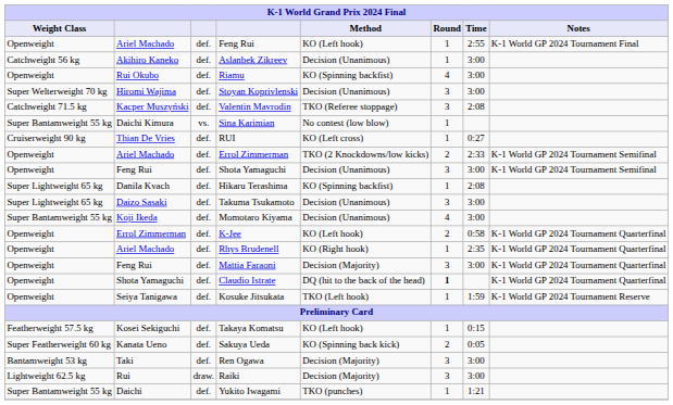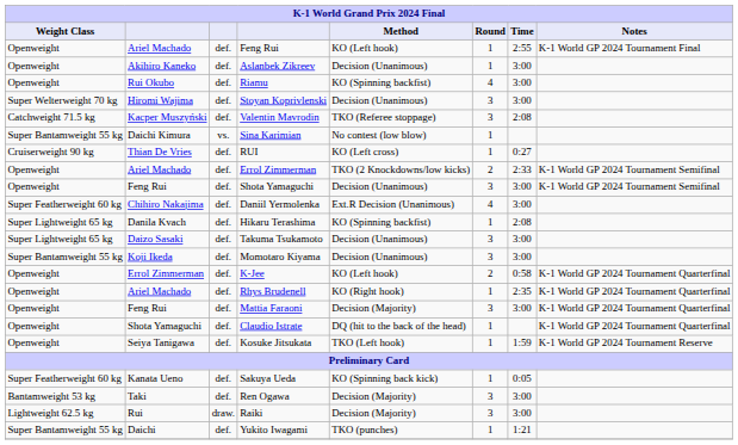 <table class="wikitable" style="font-size: 80%;">
 <tr>
 <th colspan="8" style="background-color: #ccf; color: #000080; text-align: center;"><strong>K-1 World Grand Prix 2024 Final</strong></th>
 </tr>
 <tr>
 <th colspan="1" style="background-color: #E6E8FA; color: #000000; text-align: center;">Weight Class</th>
 <th colspan="1" style="background-color: #E6E8FA; color: #000000; text-align: center;"></th>
 <th colspan="1" style="background-color: #E6E8FA; color: #000000; text-align: center;"></th>
 <th colspan="1" style="background-color: #E6E8FA; color: #000000; text-align: center;"></th>
 <th colspan="1" style="background-color: #E6E8FA; color: #000000; text-align: center;">Method</th>
 <th colspan="1" style="background-color: #E6E8FA; color: #000000; text-align: center;">Round</th>
 <th colspan="1" style="background-color: #E6E8FA; color: #000000; text-align: center;">Time</th>
 <th colspan="1" style="background-color: #E6E8FA; color: #000000; text-align: center;">Notes</th>
 </tr>
 <tr>
 <td>Openweight</td>
 <td> <a href='#'>Ariel Machado</a></td>
 <td align=center>def.</td>
 <td> Feng Rui</td>
 <td>KO (Left hook)</td>
 <td align=center>1</td>
 <td align=center>2:55</td>
 <td>K-1 World GP 2024 Tournament Final</td>
 </tr>
 <tr>
-<td>Catchweight 56 kg</td>
+<td>Openweight</td>
 <td> <a href='#'>Akihiro Kaneko</a></td>
 <td align=center>def.</td>
 <td> <a href='#'>Aslanbek Zikreev</a></td>
 <td>Decision (Unanimous)</td>
 <td align=center>1</td>
 <td align=center>3:00</td>
 <td></td>
 </tr>
 <tr>
 <td>Openweight</td>
 <td> <a href='#'>Rui Okubo</a></td>
 <td align=center>def.</td>
 <td> <a href='#'>Riamu</a></td>
 <td>KO (Spinning backfist)</td>
 <td align=center>4</td>
 <td align=center>3:00</td>
 <td></td>
 </tr>
 <tr>
 <td>Super Welterweight 70 kg</td>
 <td> <a href='#'>Hiromi Wajima</a></td>
 <td align=center>def.</td>
 <td> <a href='#'>Stoyan Koprivlenski</a></td>
 <td>Decision (Unanimous)</td>
 <td align=center>3</td>
 <td align=center>3:00</td>
 <td></td>
 </tr>
 <tr>
 <td>Catchweight 71.5 kg</td>
 <td> <a href='#'>Kacper Muszyński</a></td>
 <td align=center>def.</td>
 <td> <a href='#'>Valentin Mavrodin</a></td>
 <td>TKO (Referee stoppage)</td>
 <td align=center>3</td>
 <td align=center>2:08</td>
 <td></td>
 </tr>
 <tr>
 <td>Super Bantamweight 55 kg</td>
 <td> Daichi Kimura</td>
 <td align=center>vs.</td>
 <td> <a href='#'>Sina Karimian</a></td>
 <td>No contest (low blow)</td>
 <td align=center>1</td>
 <td align=center></td>
 <td></td>
 </tr>
 <tr>
 <td>Cruiserweight 90 kg</td>
 <td> <a href='#'>Thian De Vries</a></td>
 <td align=center>def.</td>
 <td> RUI</td>
 <td>KO (Left cross)</td>
 <td align=center>1</td>
 <td align=center>0:27</td>
 <td></td>
 </tr>
 <tr>
 <td>Openweight</td>
 <td> <a href='#'>Ariel Machado</a></td>
 <td align=center>def.</td>
 <td> <a href='#'>Errol Zimmerman</a></td>
 <td>TKO (2 Knockdowns/low kicks)</td>
 <td align=center>2</td>
 <td align=center>2:33</td>
 <td>K-1 World GP 2024 Tournament Semifinal</td>
 </tr>
 <tr>
 <td>Openweight</td>
 <td> Feng Rui</td>
 <td align=center>def.</td>
 <td> Shota Yamaguchi</td>
 <td>Decision (Unanimous)</td>
 <td align=center>3</td>
 <td align=center>3:00</td>
 <td>K-1 World GP 2024 Tournament Semifinal</td>
 </tr>
 <tr>
+<td>Super Featherweight 60 kg</td>
+<td> <a href='#'>Chihiro Nakajima</a></td>
+<td align=center>def.</td>
+<td> Daniil Yermolenka</td>
+<td>Ext.R Decision (Unanimous)</td>
+<td align=center>4</td>
+<td align=center>3:00</td>
+<td></td>
+</tr>
+<tr>
 <td>Super Lightweight 65 kg</td>
 <td> Danila Kvach</td>
 <td align=center>def.</td>
 <td> Hikaru Terashima</td>
 <td>KO (Spinning backfist)</td>
 <td align=center>1</td>
 <td align=center>2:08</td>
 <td></td>
 </tr>
 <tr>
 <td>Super Lightweight 65 kg</td>
 <td> <a href='#'>Daizo Sasaki</a></td>
 <td align=center>def.</td>
 <td> Takuma Tsukamoto</td>
 <td>Decision (Unanimous)</td>
 <td align=center>3</td>
 <td align=center>3:00</td>
 <td></td>
 </tr>
 <tr>
 <td>Super Bantamweight 55 kg</td>
 <td> <a href='#'>Koji Ikeda</a></td>
 <td align=center>def.</td>
 <td> Momotaro Kiyama</td>
 <td>Decision (Unanimous)</td>
-<td align=center>4</td>
+<td align=center>3</td>
 <td align=center>3:00</td>
 <td></td>
 </tr>
 <tr>
 <td>Openweight</td>
 <td> <a href='#'>Errol Zimmerman</a></td>
 <td align=center>def.</td>
 <td> <a href='#'>K-Jee</a></td>
 <td>KO (Left hook)</td>
 <td align=center>2</td>
 <td align=center>0:58</td>
 <td>K-1 World GP 2024 Tournament Quarterfinal</td>
 </tr>
 <tr>
 <td>Openweight</td>
 <td> <a href='#'>Ariel Machado</a></td>
 <td align=center>def.</td>
 <td> <a href='#'>Rhys Brudenell</a></td>
 <td>KO (Right hook)</td>
 <td align=center>1</td>
 <td align=center>2:35</td>
 <td>K-1 World GP 2024 Tournament Quarterfinal</td>
 </tr>
 <tr>
 <td>Openweight</td>
 <td> Feng Rui</td>
 <td align=center>def.</td>
 <td> <a href='#'>Mattia Faraoni</a></td>
 <td>Decision (Majority)</td>
 <td align=center>3</td>
 <td align=center>3:00</td>
 <td>K-1 World GP 2024 Tournament Quarterfinal</td>
 </tr>
 <tr>
 <td>Openweight</td>
 <td> Shota Yamaguchi</td>
 <td align=center>def.</td>
 <td> <a href='#'>Claudio Istrate</a></td>
 <td>DQ (hit to the back of the head)</td>
-<td align=center><strong>1</strong></td>
+<td align=center>1</td>
 <td align=center></td>
 <td>K-1 World GP 2024 Tournament Quarterfinal</td>
 </tr>
 <tr>
 <td>Openweight</td>
 <td> Seiya Tanigawa</td>
 <td align=center>def.</td>
 <td> Kosuke Jitsukata</td>
 <td>TKO (Left hook)</td>
 <td align=center>1</td>
 <td align=center>1:59</td>
 <td>K-1 World GP 2024 Tournament Reserve</td>
 </tr>
 <tr>
 <th colspan="8" style="background-color: #ccf; color: #000080; text-align: center;"><strong>Preliminary Card</strong></th>
 </tr>
 <tr>
-<td>Featherweight 57.5 kg</td>
-<td> Kosei Sekiguchi</td>
-<td align=center>def.</td>
-<td> Takaya Komatsu</td>
-<td>KO (Left hook)</td>
-<td align=center>1</td>
-<td align=center>0:15</td>
-<td></td>
-</tr>
-<tr>
 <td>Super Featherweight 60 kg</td>
 <td> Kanata Ueno</td>
 <td align=center>def.</td>
 <td> Sakuya Ueda</td>
 <td>KO (Spinning back kick)</td>
-<td align=center>2</td>
+<td align=center>1</td>
 <td align=center>0:05</td>
 <td></td>
 </tr>
 <tr>
 <td>Bantamweight 53 kg</td>
 <td> Taki</td>
 <td align=center>def.</td>
 <td> Ren Ogawa</td>
 <td>Decision (Majority)</td>
 <td align=center>3</td>
 <td align=center>3:00</td>
 <td></td>
 </tr>
 <tr>
 <td>Lightweight 62.5 kg</td>
 <td> Rui</td>
 <td align=center>draw.</td>
 <td> Raiki</td>
 <td>Decision (Majority)</td>
 <td align=center>3</td>
 <td align=center>3:00</td>
 <td></td>
 </tr>
 <tr>
 <td>Super Bantamweight 55 kg</td>
 <td> Daichi</td>
 <td align=center>def.</td>
 <td> Yukito Iwagami</td>
 <td>TKO (punches)</td>
 <td align=center>1</td>
 <td align=center>1:21</td>
 <td></td>
 </tr>
 <tr>
 </tr>
 </table>
